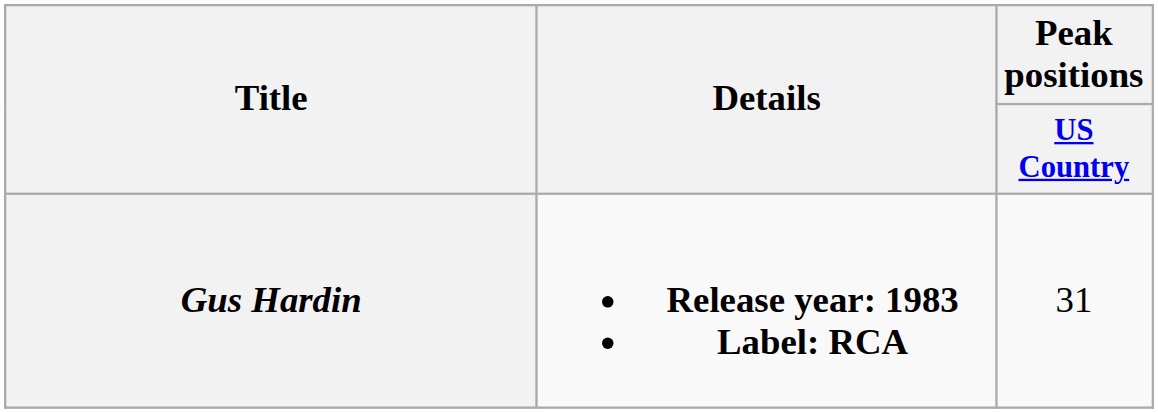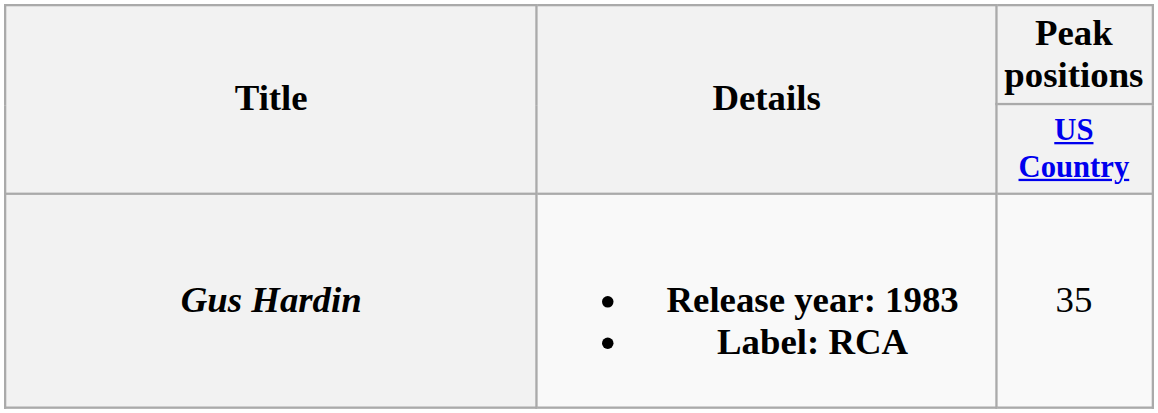 <table class="wikitable plainrowheaders" style=text-align:center;>
 <tr>
 <th scope="col" rowspan="2" style="width:14em;">Title</th>
 <th scope="col" rowspan="2" style="width:12em;">Details</th>
 <th scope="col">Peak positions</th>
 </tr>
 <tr style="font-size:smaller;">
 <th width="40"><a href='#'>US Country</a><br></th>
 </tr>
 <tr>
 <th scope="row"><em>Gus Hardin</em></th>
 <td><strong><br><ul><li>Release year: 1983</li><li>Label: RCA</li></ul></strong></td>
-<td>31</td>
+<td>35</td>
 </tr>
 </table>
